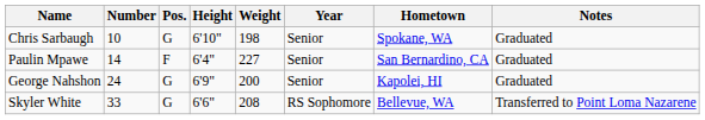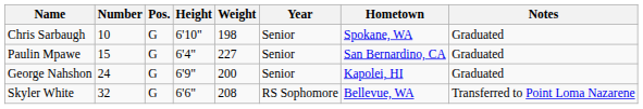 <table class="wikitable sortable" border="1">
 <tr>
 <th>Name</th>
 <th>Number</th>
 <th>Pos.</th>
 <th>Height</th>
 <th>Weight</th>
 <th>Year</th>
 <th>Hometown</th>
 <th class="unsortable">Notes</th>
 </tr>
 <tr>
 <td>Chris Sarbaugh</td>
 <td>10</td>
 <td>G</td>
 <td>6'10"</td>
 <td>198</td>
 <td>Senior</td>
 <td><a href='#'>Spokane, WA</a></td>
 <td>Graduated</td>
 </tr>
 <tr>
 <td>Paulin Mpawe</td>
-<td>14</td>
-<td>F</td>
+<td>15</td>
+<td>G</td>
 <td>6'4"</td>
 <td>227</td>
 <td>Senior</td>
 <td><a href='#'>San Bernardino, CA</a></td>
 <td>Graduated</td>
 </tr>
 <tr>
 <td>George Nahshon</td>
 <td>24</td>
 <td>G</td>
 <td>6'9"</td>
 <td>200</td>
 <td>Senior</td>
 <td><a href='#'>Kapolei, HI</a></td>
 <td>Graduated</td>
 </tr>
 <tr>
 <td>Skyler White</td>
-<td>33</td>
+<td>32</td>
 <td>G</td>
 <td>6'6"</td>
 <td>208</td>
 <td>RS Sophomore</td>
 <td><a href='#'>Bellevue, WA</a></td>
 <td>Transferred to <a href='#'>Point Loma Nazarene</a></td>
 </tr>
 </table>
